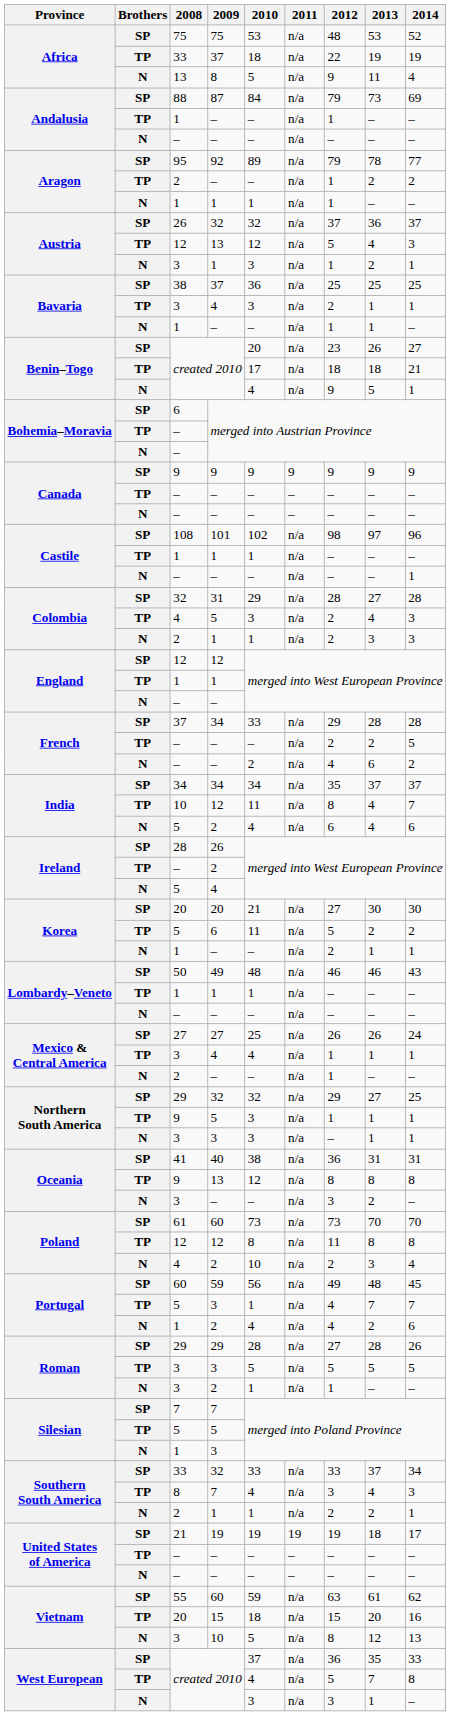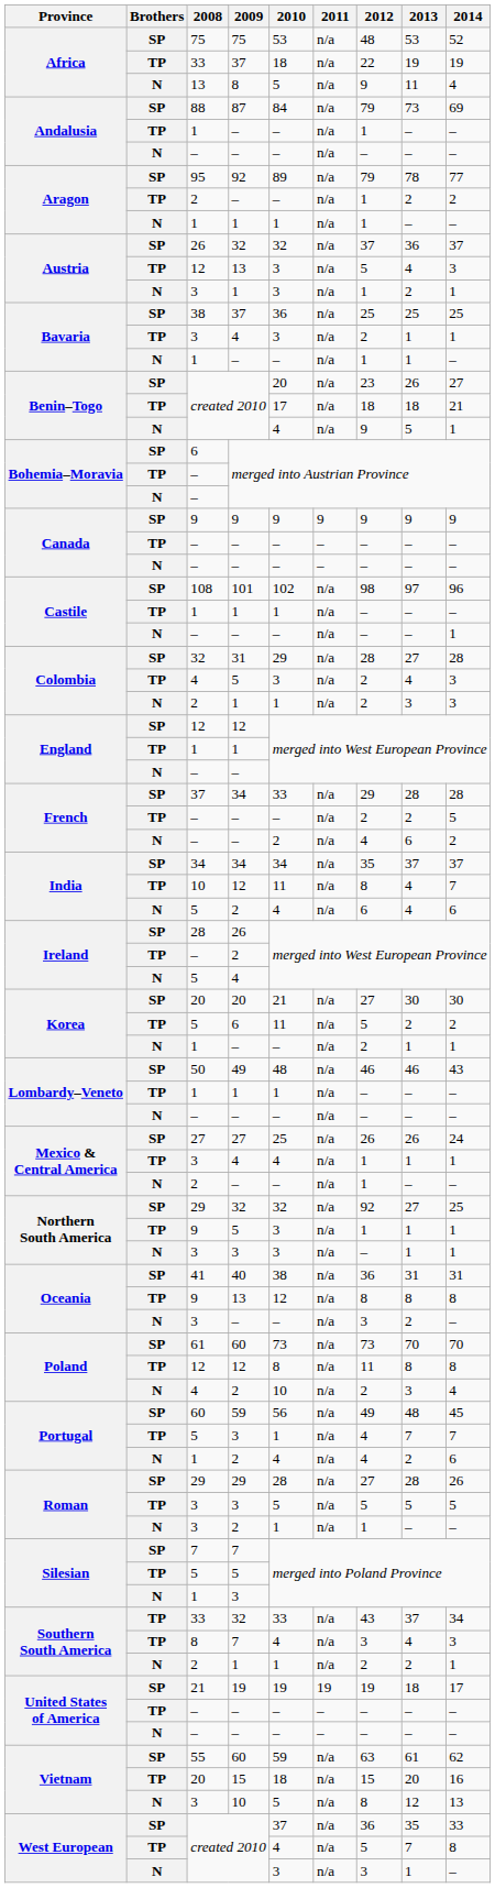 <table class="wikitable">
 <tr>
 <th>Province</th>
 <th>Brothers</th>
 <th>2008</th>
 <th>2009</th>
 <th>2010</th>
 <th>2011</th>
 <th>2012</th>
 <th>2013</th>
 <th>2014</th>
 </tr>
 <tr>
 <th rowspan="3"><a href='#'>Africa</a></th>
 <th>SP</th>
 <td>75</td>
 <td>75</td>
 <td>53</td>
 <td>n/a</td>
 <td>48</td>
 <td>53</td>
 <td>52</td>
 </tr>
 <tr>
 <th>TP</th>
 <td>33</td>
 <td>37</td>
 <td>18</td>
 <td>n/a</td>
 <td>22</td>
 <td>19</td>
 <td>19</td>
 </tr>
 <tr>
 <th>N</th>
 <td>13</td>
 <td>8</td>
 <td>5</td>
 <td>n/a</td>
 <td>9</td>
 <td>11</td>
 <td>4</td>
 </tr>
 <tr>
 <th rowspan="3"><a href='#'>Andalusia</a></th>
 <th>SP</th>
 <td>88</td>
 <td>87</td>
 <td>84</td>
 <td>n/a</td>
 <td>79</td>
 <td>73</td>
 <td>69</td>
 </tr>
 <tr>
 <th>TP</th>
 <td>1</td>
 <td>–</td>
 <td>–</td>
 <td>n/a</td>
 <td>1</td>
 <td>–</td>
 <td>–</td>
 </tr>
 <tr>
 <th>N</th>
 <td>–</td>
 <td>–</td>
 <td>–</td>
 <td>n/a</td>
 <td>–</td>
 <td>–</td>
 <td>–</td>
 </tr>
 <tr>
 <th rowspan="3"><a href='#'>Aragon</a></th>
 <th>SP</th>
 <td>95</td>
 <td>92</td>
 <td>89</td>
 <td>n/a</td>
 <td>79</td>
 <td>78</td>
 <td>77</td>
 </tr>
 <tr>
 <th>TP</th>
 <td>2</td>
 <td>–</td>
 <td>–</td>
 <td>n/a</td>
 <td>1</td>
 <td>2</td>
 <td>2</td>
 </tr>
 <tr>
 <th>N</th>
 <td>1</td>
 <td>1</td>
 <td>1</td>
 <td>n/a</td>
 <td>1</td>
 <td>–</td>
 <td>–</td>
 </tr>
 <tr>
 <th rowspan="3"><a href='#'>Austria</a></th>
 <th>SP</th>
 <td>26</td>
 <td>32</td>
 <td>32</td>
 <td>n/a</td>
 <td>37</td>
 <td>36</td>
 <td>37</td>
 </tr>
 <tr>
 <th>TP</th>
 <td>12</td>
 <td>13</td>
-<td>12</td>
+<td>3</td>
 <td>n/a</td>
 <td>5</td>
 <td>4</td>
 <td>3</td>
 </tr>
 <tr>
 <th>N</th>
 <td>3</td>
 <td>1</td>
 <td>3</td>
 <td>n/a</td>
 <td>1</td>
 <td>2</td>
 <td>1</td>
 </tr>
 <tr>
 <th rowspan="3"><a href='#'>Bavaria</a></th>
 <th>SP</th>
 <td>38</td>
 <td>37</td>
 <td>36</td>
 <td>n/a</td>
 <td>25</td>
 <td>25</td>
 <td>25</td>
 </tr>
 <tr>
 <th>TP</th>
 <td>3</td>
 <td>4</td>
 <td>3</td>
 <td>n/a</td>
 <td>2</td>
 <td>1</td>
 <td>1</td>
 </tr>
 <tr>
 <th>N</th>
 <td>1</td>
 <td>–</td>
 <td>–</td>
 <td>n/a</td>
 <td>1</td>
 <td>1</td>
 <td>–</td>
 </tr>
 <tr>
 <th rowspan="3"><a href='#'>Benin</a>–<a href='#'>Togo</a></th>
 <th>SP</th>
 <td colspan="2" rowspan="3"><em>created 2010</em></td>
 <td>20</td>
 <td>n/a</td>
 <td>23</td>
 <td>26</td>
 <td>27</td>
 </tr>
 <tr>
 <th>TP</th>
 <td>17</td>
 <td>n/a</td>
 <td>18</td>
 <td>18</td>
 <td>21</td>
 </tr>
 <tr>
 <th>N</th>
 <td>4</td>
 <td>n/a</td>
 <td>9</td>
 <td>5</td>
 <td>1</td>
 </tr>
 <tr>
 <th rowspan="3"><a href='#'>Bohemia</a>–<a href='#'>Moravia</a></th>
 <th>SP</th>
 <td>6</td>
 <td colspan="6" rowspan="3"><em>merged into Austrian Province</em></td>
 </tr>
 <tr>
 <th>TP</th>
 <td>–</td>
 </tr>
 <tr>
 <th>N</th>
 <td>–</td>
 </tr>
 <tr>
 <th rowspan="3"><a href='#'>Canada</a></th>
 <th>SP</th>
 <td>9</td>
 <td>9</td>
 <td>9</td>
 <td>9</td>
 <td>9</td>
 <td>9</td>
 <td>9</td>
 </tr>
 <tr>
 <th>TP</th>
 <td>–</td>
 <td>–</td>
 <td>–</td>
 <td>–</td>
 <td>–</td>
 <td>–</td>
 <td>–</td>
 </tr>
 <tr>
 <th>N</th>
 <td>–</td>
 <td>–</td>
 <td>–</td>
 <td>–</td>
 <td>–</td>
 <td>–</td>
 <td>–</td>
 </tr>
 <tr>
 <th rowspan="3"><a href='#'>Castile</a></th>
 <th>SP</th>
 <td>108</td>
 <td>101</td>
 <td>102</td>
 <td>n/a</td>
 <td>98</td>
 <td>97</td>
 <td>96</td>
 </tr>
 <tr>
 <th>TP</th>
 <td>1</td>
 <td>1</td>
 <td>1</td>
 <td>n/a</td>
 <td>–</td>
 <td>–</td>
 <td>–</td>
 </tr>
 <tr>
 <th>N</th>
 <td>–</td>
 <td>–</td>
 <td>–</td>
 <td>n/a</td>
 <td>–</td>
 <td>–</td>
 <td>1</td>
 </tr>
 <tr>
 <th rowspan="3"><a href='#'>Colombia</a></th>
 <th>SP</th>
 <td>32</td>
 <td>31</td>
 <td>29</td>
 <td>n/a</td>
 <td>28</td>
 <td>27</td>
 <td>28</td>
 </tr>
 <tr>
 <th>TP</th>
 <td>4</td>
 <td>5</td>
 <td>3</td>
 <td>n/a</td>
 <td>2</td>
 <td>4</td>
 <td>3</td>
 </tr>
 <tr>
 <th>N</th>
 <td>2</td>
 <td>1</td>
 <td>1</td>
 <td>n/a</td>
 <td>2</td>
 <td>3</td>
 <td>3</td>
 </tr>
 <tr>
 <th rowspan="3"><a href='#'>England</a></th>
 <th>SP</th>
 <td>12</td>
 <td>12</td>
 <td colspan="5" rowspan="3"><em>merged into West European Province</em></td>
 </tr>
 <tr>
 <th>TP</th>
 <td>1</td>
 <td>1</td>
 </tr>
 <tr>
 <th>N</th>
 <td>–</td>
 <td>–</td>
 </tr>
 <tr>
 <th rowspan="3"><a href='#'>French</a></th>
 <th>SP</th>
 <td>37</td>
 <td>34</td>
 <td>33</td>
 <td>n/a</td>
 <td>29</td>
 <td>28</td>
 <td>28</td>
 </tr>
 <tr>
 <th>TP</th>
 <td>–</td>
 <td>–</td>
 <td>–</td>
 <td>n/a</td>
 <td>2</td>
 <td>2</td>
 <td>5</td>
 </tr>
 <tr>
 <th>N</th>
 <td>–</td>
 <td>–</td>
 <td>2</td>
 <td>n/a</td>
 <td>4</td>
 <td>6</td>
 <td>2</td>
 </tr>
 <tr>
 <th rowspan="3"><a href='#'>India</a></th>
 <th>SP</th>
 <td>34</td>
 <td>34</td>
 <td>34</td>
 <td>n/a</td>
 <td>35</td>
 <td>37</td>
 <td>37</td>
 </tr>
 <tr>
 <th>TP</th>
 <td>10</td>
 <td>12</td>
 <td>11</td>
 <td>n/a</td>
 <td>8</td>
 <td>4</td>
 <td>7</td>
 </tr>
 <tr>
 <th>N</th>
 <td>5</td>
 <td>2</td>
 <td>4</td>
 <td>n/a</td>
 <td>6</td>
 <td>4</td>
 <td>6</td>
 </tr>
 <tr>
 <th rowspan="3"><a href='#'>Ireland</a></th>
 <th>SP</th>
 <td>28</td>
 <td>26</td>
 <td colspan="5" rowspan="3"><em>merged into West European Province</em></td>
 </tr>
 <tr>
 <th>TP</th>
 <td>–</td>
 <td>2</td>
 </tr>
 <tr>
 <th>N</th>
 <td>5</td>
 <td>4</td>
 </tr>
 <tr>
 <th rowspan="3"><a href='#'>Korea</a></th>
 <th>SP</th>
 <td>20</td>
 <td>20</td>
 <td>21</td>
 <td>n/a</td>
 <td>27</td>
 <td>30</td>
 <td>30</td>
 </tr>
 <tr>
 <th>TP</th>
 <td>5</td>
 <td>6</td>
 <td>11</td>
 <td>n/a</td>
 <td>5</td>
 <td>2</td>
 <td>2</td>
 </tr>
 <tr>
 <th>N</th>
 <td>1</td>
 <td>–</td>
 <td>–</td>
 <td>n/a</td>
 <td>2</td>
 <td>1</td>
 <td>1</td>
 </tr>
 <tr>
 <th rowspan="3"><a href='#'>Lombardy</a>–<a href='#'>Veneto</a></th>
 <th>SP</th>
 <td>50</td>
 <td>49</td>
 <td>48</td>
 <td>n/a</td>
 <td>46</td>
 <td>46</td>
 <td>43</td>
 </tr>
 <tr>
 <th>TP</th>
 <td>1</td>
 <td>1</td>
 <td>1</td>
 <td>n/a</td>
 <td>–</td>
 <td>–</td>
 <td>–</td>
 </tr>
 <tr>
 <th>N</th>
 <td>–</td>
 <td>–</td>
 <td>–</td>
 <td>n/a</td>
 <td>–</td>
 <td>–</td>
 <td>–</td>
 </tr>
 <tr>
 <th rowspan="3"><a href='#'>Mexico</a> &<br><a href='#'>Central America</a></th>
 <th>SP</th>
 <td>27</td>
 <td>27</td>
 <td>25</td>
 <td>n/a</td>
 <td>26</td>
 <td>26</td>
 <td>24</td>
 </tr>
 <tr>
 <th>TP</th>
 <td>3</td>
 <td>4</td>
 <td>4</td>
 <td>n/a</td>
 <td>1</td>
 <td>1</td>
 <td>1</td>
 </tr>
 <tr>
 <th>N</th>
 <td>2</td>
 <td>–</td>
 <td>–</td>
 <td>n/a</td>
 <td>1</td>
 <td>–</td>
 <td>–</td>
 </tr>
 <tr>
 <th rowspan="3">Northern<br>South America</th>
 <th>SP</th>
 <td>29</td>
 <td>32</td>
 <td>32</td>
 <td>n/a</td>
-<td>29</td>
+<td>92</td>
 <td>27</td>
 <td>25</td>
 </tr>
 <tr>
 <th>TP</th>
 <td>9</td>
 <td>5</td>
 <td>3</td>
 <td>n/a</td>
 <td>1</td>
 <td>1</td>
 <td>1</td>
 </tr>
 <tr>
 <th>N</th>
 <td>3</td>
 <td>3</td>
 <td>3</td>
 <td>n/a</td>
 <td>–</td>
 <td>1</td>
 <td>1</td>
 </tr>
 <tr>
 <th rowspan="3"><a href='#'>Oceania</a></th>
 <th>SP</th>
 <td>41</td>
 <td>40</td>
 <td>38</td>
 <td>n/a</td>
 <td>36</td>
 <td>31</td>
 <td>31</td>
 </tr>
 <tr>
 <th>TP</th>
 <td>9</td>
 <td>13</td>
 <td>12</td>
 <td>n/a</td>
 <td>8</td>
 <td>8</td>
 <td>8</td>
 </tr>
 <tr>
 <th>N</th>
 <td>3</td>
 <td>–</td>
 <td>–</td>
 <td>n/a</td>
 <td>3</td>
 <td>2</td>
 <td>–</td>
 </tr>
 <tr>
 <th rowspan="3"><a href='#'>Poland</a></th>
 <th>SP</th>
 <td>61</td>
 <td>60</td>
 <td>73</td>
 <td>n/a</td>
 <td>73</td>
 <td>70</td>
 <td>70</td>
 </tr>
 <tr>
 <th>TP</th>
 <td>12</td>
 <td>12</td>
 <td>8</td>
 <td>n/a</td>
 <td>11</td>
 <td>8</td>
 <td>8</td>
 </tr>
 <tr>
 <th>N</th>
 <td>4</td>
 <td>2</td>
 <td>10</td>
 <td>n/a</td>
 <td>2</td>
 <td>3</td>
 <td>4</td>
 </tr>
 <tr>
 <th rowspan="3"><a href='#'>Portugal</a></th>
 <th>SP</th>
 <td>60</td>
 <td>59</td>
 <td>56</td>
 <td>n/a</td>
 <td>49</td>
 <td>48</td>
 <td>45</td>
 </tr>
 <tr>
 <th>TP</th>
 <td>5</td>
 <td>3</td>
 <td>1</td>
 <td>n/a</td>
 <td>4</td>
 <td>7</td>
 <td>7</td>
 </tr>
 <tr>
 <th>N</th>
 <td>1</td>
 <td>2</td>
 <td>4</td>
 <td>n/a</td>
 <td>4</td>
 <td>2</td>
 <td>6</td>
 </tr>
 <tr>
 <th rowspan="3"><a href='#'>Roman</a></th>
 <th>SP</th>
 <td>29</td>
 <td>29</td>
 <td>28</td>
 <td>n/a</td>
 <td>27</td>
 <td>28</td>
 <td>26</td>
 </tr>
 <tr>
 <th>TP</th>
 <td>3</td>
 <td>3</td>
 <td>5</td>
 <td>n/a</td>
 <td>5</td>
 <td>5</td>
 <td>5</td>
 </tr>
 <tr>
 <th>N</th>
 <td>3</td>
 <td>2</td>
 <td>1</td>
 <td>n/a</td>
 <td>1</td>
 <td>–</td>
 <td>–</td>
 </tr>
 <tr>
 <th rowspan="3"><a href='#'>Silesian</a></th>
 <th>SP</th>
 <td>7</td>
 <td>7</td>
 <td colspan="5" rowspan="3"><em>merged into Poland Province</em></td>
 </tr>
 <tr>
 <th>TP</th>
 <td>5</td>
 <td>5</td>
 </tr>
 <tr>
 <th>N</th>
 <td>1</td>
 <td>3</td>
 </tr>
 <tr>
 <th rowspan="3"><a href='#'>Southern</a><br><a href='#'>South America</a></th>
-<th>SP</th>
+<th>TP</th>
 <td>33</td>
 <td>32</td>
 <td>33</td>
 <td>n/a</td>
-<td>33</td>
+<td>43</td>
 <td>37</td>
 <td>34</td>
 </tr>
 <tr>
 <th>TP</th>
 <td>8</td>
 <td>7</td>
 <td>4</td>
 <td>n/a</td>
 <td>3</td>
 <td>4</td>
 <td>3</td>
 </tr>
 <tr>
 <th>N</th>
 <td>2</td>
 <td>1</td>
 <td>1</td>
 <td>n/a</td>
 <td>2</td>
 <td>2</td>
 <td>1</td>
 </tr>
 <tr>
 <th rowspan="3"><a href='#'>United States</a><br><a href='#'>of America</a></th>
 <th>SP</th>
 <td>21</td>
 <td>19</td>
 <td>19</td>
 <td>19</td>
 <td>19</td>
 <td>18</td>
 <td>17</td>
 </tr>
 <tr>
 <th>TP</th>
 <td>–</td>
 <td>–</td>
 <td>–</td>
 <td>–</td>
 <td>–</td>
 <td>–</td>
 <td>–</td>
 </tr>
 <tr>
 <th>N</th>
 <td>–</td>
 <td>–</td>
 <td>–</td>
 <td>–</td>
 <td>–</td>
 <td>–</td>
 <td>–</td>
 </tr>
 <tr>
 <th rowspan="3"><a href='#'>Vietnam</a></th>
 <th>SP</th>
 <td>55</td>
 <td>60</td>
 <td>59</td>
 <td>n/a</td>
 <td>63</td>
 <td>61</td>
 <td>62</td>
 </tr>
 <tr>
 <th>TP</th>
 <td>20</td>
 <td>15</td>
 <td>18</td>
 <td>n/a</td>
 <td>15</td>
 <td>20</td>
 <td>16</td>
 </tr>
 <tr>
 <th>N</th>
 <td>3</td>
 <td>10</td>
 <td>5</td>
 <td>n/a</td>
 <td>8</td>
 <td>12</td>
 <td>13</td>
 </tr>
 <tr>
 <th rowspan="3"><a href='#'>West European</a></th>
 <th>SP</th>
 <td colspan="2" rowspan="3"><em>created 2010</em></td>
 <td>37</td>
 <td>n/a</td>
 <td>36</td>
 <td>35</td>
 <td>33</td>
 </tr>
 <tr>
 <th>TP</th>
 <td>4</td>
 <td>n/a</td>
 <td>5</td>
 <td>7</td>
 <td>8</td>
 </tr>
 <tr>
 <th>N</th>
 <td>3</td>
 <td>n/a</td>
 <td>3</td>
 <td>1</td>
 <td>–</td>
 </tr>
 </table>
